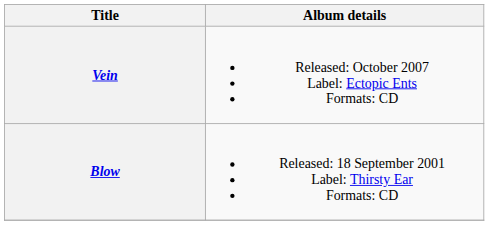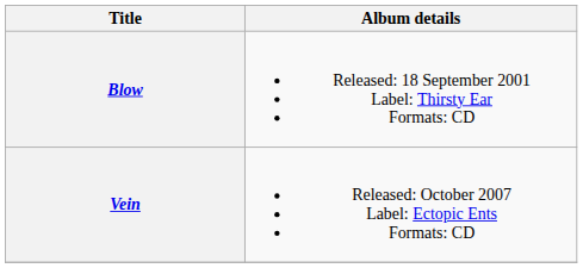 <table class="wikitable plainrowheaders" style="text-align:center;">
 <tr>
 <th scope="col" rowspan="1" style="width:14em;">Title</th>
 <th scope="col" rowspan="1" style="width:19.5em;">Album details</th>
 </tr>
 <tr>
+<th scope="row"><em><a href='#'>Blow</a></em></th>
+<td><br><ul><li>Released: 18 September 2001</li><li>Label: <a href='#'>Thirsty Ear</a></li><li>Formats: CD</li></ul></td>
+</tr>
+<tr>
 <th scope="row"><em><a href='#'>Vein</a></em></th>
 <td><br><ul><li>Released: October 2007</li><li>Label: <a href='#'>Ectopic Ents</a></li><li>Formats: CD</li></ul></td>
 </tr>
 <tr>
-<th scope="row"><em><a href='#'>Blow</a></em></th>
-<td><br><ul><li>Released: 18 September 2001</li><li>Label: <a href='#'>Thirsty Ear</a></li><li>Formats: CD</li></ul></td>
-</tr>
-<tr>
 </tr>
 </table>
